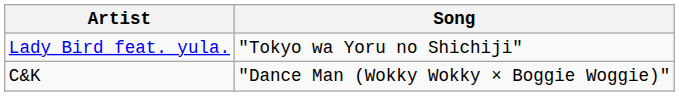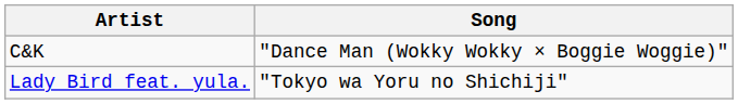 <table class="wikitable">
 <tr>
 <th>Artist</th>
 <th>Song</th>
 </tr>
 <tr>
+<td>C&K</td>
+<td>"Dance Man (Wokky Wokky × Boggie Woggie)"</td>
+</tr>
+<tr>
 <td><a href='#'>Lady Bird feat. yula.</a></td>
 <td>"Tokyo wa Yoru no Shichiji"</td>
 </tr>
-<tr>
-<td>C&K</td>
-<td>"Dance Man (Wokky Wokky × Boggie Woggie)"</td>
-</tr>
 </table>
